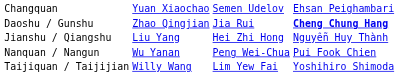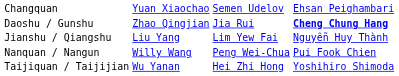 <table>
 <tr>
 <td>Changquan <br></td>
 <td><a href='#'>Yuan Xiaochao</a><br></td>
 <td><a href='#'>Semen Udelov</a><br></td>
 <td><a href='#'>Ehsan Peighambari</a><br></td>
 </tr>
 <tr>
 <td>Daoshu / Gunshu <br></td>
 <td><a href='#'>Zhao Qingjian</a><br></td>
 <td><a href='#'>Jia Rui</a><br></td>
 <td><strong><a href='#'>Cheng Chung Hang</a><br></strong></td>
 </tr>
 <tr>
 <td>Jianshu / Qiangshu <br></td>
 <td><a href='#'>Liu Yang</a><br></td>
-<td><a href='#'>Hei Zhi Hong</a><br></td>
+<td><a href='#'>Lim Yew Fai</a><br></td>
 <td><a href='#'>Nguyễn Huy Thành</a><br></td>
 </tr>
 <tr>
 <td>Nanquan / Nangun <br></td>
-<td><a href='#'>Wu Yanan</a><br></td>
+<td><a href='#'>Willy Wang</a><br></td>
 <td><a href='#'>Peng Wei-Chua</a><br></td>
 <td><a href='#'>Pui Fook Chien</a><br></td>
 </tr>
 <tr>
 <td>Taijiquan / Taijijian <br></td>
-<td><a href='#'>Willy Wang</a><br></td>
-<td><a href='#'>Lim Yew Fai</a><br></td>
+<td><a href='#'>Wu Yanan</a><br></td>
+<td><a href='#'>Hei Zhi Hong</a><br></td>
 <td><a href='#'>Yoshihiro Shimoda</a><br></td>
 </tr>
 </table>
